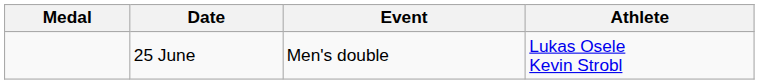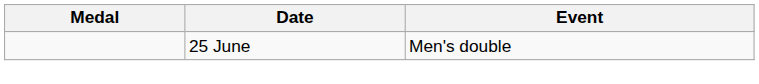 <table class="wikitable sortable" width=55% style="font-size:100%; text-align:left;">
 <tr>
 <th>Medal</th>
 <th>Date</th>
 <th>Event</th>
-<th>Athlete</th>
 </tr>
 <tr>
 <td></td>
 <td>25 June</td>
 <td>Men's double</td>
-<td><a href='#'>Lukas Osele</a><br><a href='#'>Kevin Strobl</a></td>
 </tr>
 </table>
